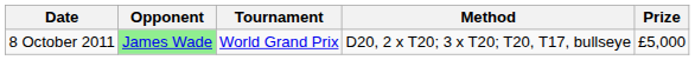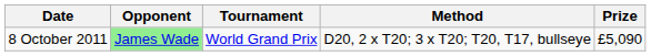 <table class="wikitable">
 <tr>
 <th>Date</th>
 <th>Opponent</th>
 <th>Tournament</th>
 <th>Method</th>
 <th>Prize</th>
 </tr>
 <tr>
 <td>8 October 2011</td>
 <td style="background: lightgreen;"> <a href='#'>James Wade</a></td>
 <td><a href='#'>World Grand Prix</a></td>
 <td>D20, 2 x T20; 3 x T20; T20, T17, bullseye</td>
-<td>£5,000</td>
+<td>£5,090</td>
 </tr>
 </table>
